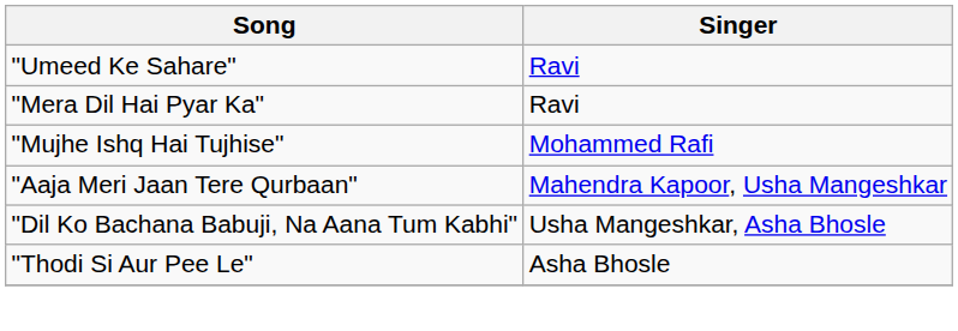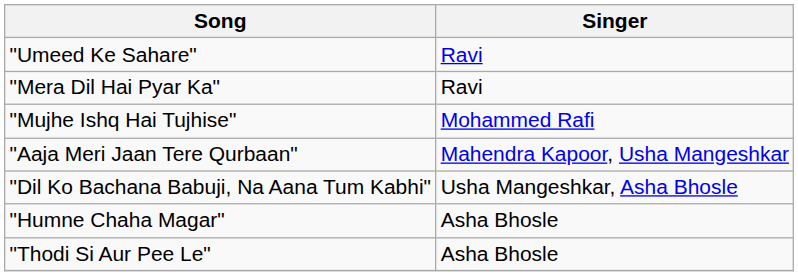 <table class="wikitable">
 <tr>
 <th>Song</th>
 <th>Singer</th>
 </tr>
 <tr>
 <td>"Umeed Ke Sahare"</td>
 <td><a href='#'>Ravi</a></td>
 </tr>
 <tr>
 <td>"Mera Dil Hai Pyar Ka"</td>
 <td>Ravi</td>
 </tr>
 <tr>
 <td>"Mujhe Ishq Hai Tujhise"</td>
 <td><a href='#'>Mohammed Rafi</a></td>
 </tr>
 <tr>
 <td>"Aaja Meri Jaan Tere Qurbaan"</td>
 <td><a href='#'>Mahendra Kapoor</a>, <a href='#'>Usha Mangeshkar</a></td>
 </tr>
 <tr>
 <td>"Dil Ko Bachana Babuji, Na Aana Tum Kabhi"</td>
 <td>Usha Mangeshkar, <a href='#'>Asha Bhosle</a></td>
 </tr>
 <tr>
+<td>"Humne Chaha Magar"</td>
+<td>Asha Bhosle</td>
+</tr>
+<tr>
 <td>"Thodi Si Aur Pee Le"</td>
 <td>Asha Bhosle</td>
 </tr>
 <tr>
 </tr>
 </table>
